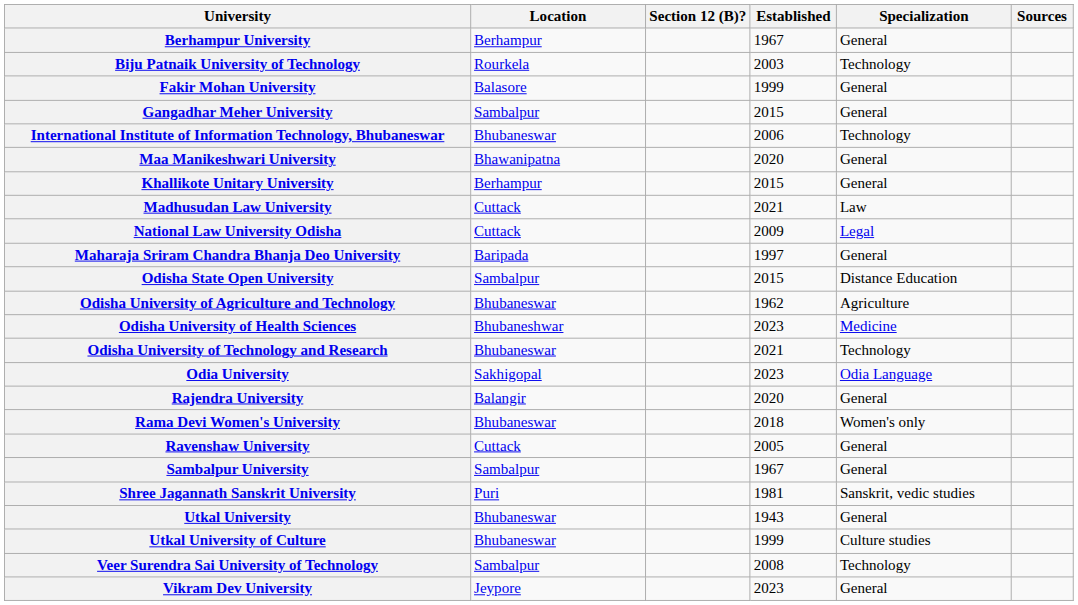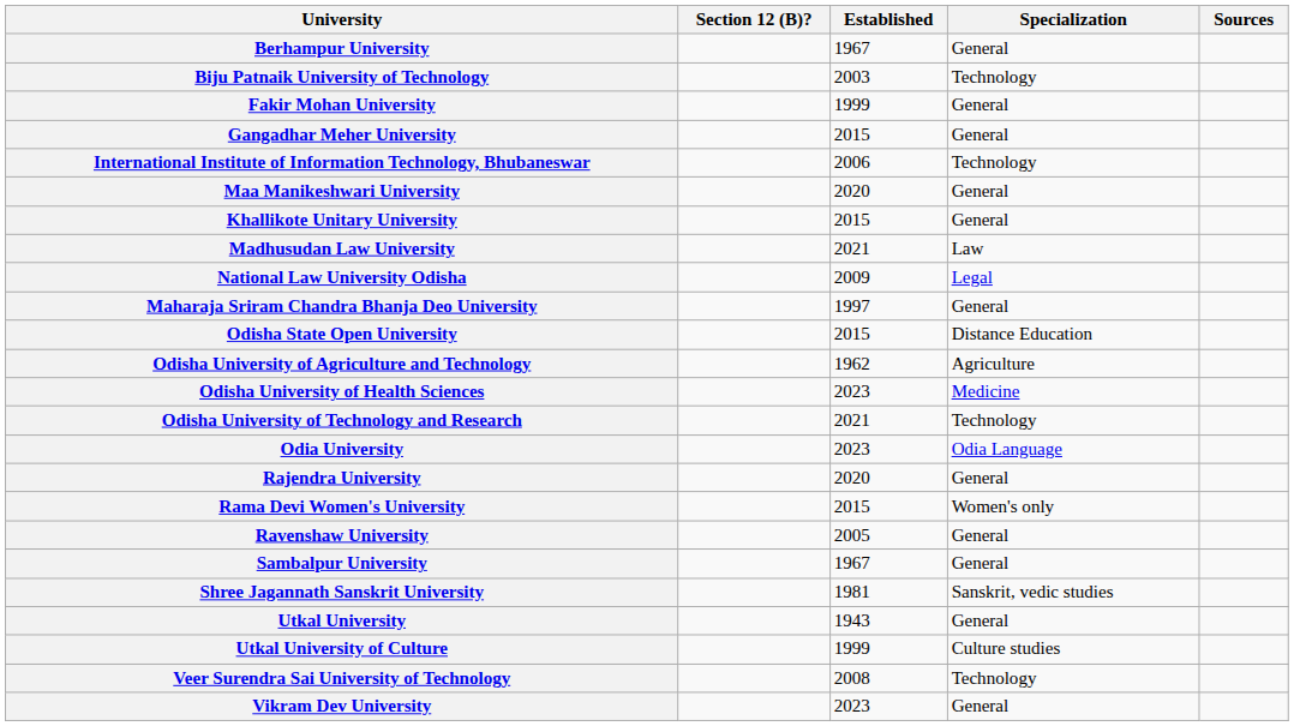 <table class="wikitable sortable collapsible plainrowheaders" border="1" style="text-align:left; width:90%">
 <tr>
 <th scope="col" style="width: 40%;">University</th>
-<th scope="col" style="width: 15%;">Location</th>
 <th scope="col" style="width: 9%;">Section 12 (B)?</th>
 <th scope="col" style="width: 5%;">Established</th>
 <th scope="col" style="width: 15%;">Specialization</th>
 <th scope="col" style="width: 5%;" class="unsortable">Sources</th>
 </tr>
 <tr>
 <th scope="row"><a href='#'>Berhampur University</a></th>
-<td><a href='#'>Berhampur</a></td>
 <td></td>
 <td>1967</td>
 <td>General</td>
 <td></td>
 </tr>
 <tr>
 <th scope="row"><a href='#'>Biju Patnaik University of Technology</a></th>
-<td><a href='#'>Rourkela</a></td>
 <td></td>
 <td>2003</td>
 <td>Technology</td>
 <td></td>
 </tr>
 <tr>
 <th scope="row"><a href='#'>Fakir Mohan University</a></th>
-<td><a href='#'>Balasore</a></td>
 <td></td>
 <td>1999</td>
 <td>General</td>
 <td></td>
 </tr>
 <tr>
 <th scope="row"><a href='#'>Gangadhar Meher University</a></th>
-<td><a href='#'>Sambalpur</a></td>
 <td></td>
 <td>2015</td>
 <td>General</td>
 <td></td>
 </tr>
 <tr>
 <th scope="row"><a href='#'>International Institute of Information Technology, Bhubaneswar</a></th>
-<td><a href='#'>Bhubaneswar</a></td>
 <td></td>
 <td>2006</td>
 <td>Technology</td>
 <td></td>
 </tr>
 <tr>
 <th scope="row"><a href='#'>Maa Manikeshwari University</a></th>
-<td><a href='#'>Bhawanipatna</a></td>
 <td></td>
 <td>2020</td>
 <td>General</td>
 <td></td>
 </tr>
 <tr>
 <th scope="row"><a href='#'>Khallikote Unitary University</a></th>
-<td><a href='#'>Berhampur</a></td>
 <td></td>
 <td>2015</td>
 <td>General</td>
 <td></td>
 </tr>
 <tr>
 <th scope="row"><a href='#'>Madhusudan Law University</a></th>
-<td><a href='#'>Cuttack</a></td>
 <td></td>
 <td>2021</td>
 <td>Law</td>
 <td></td>
 </tr>
 <tr>
 <th scope="row"><a href='#'>National Law University Odisha</a></th>
-<td><a href='#'>Cuttack</a></td>
 <td></td>
 <td>2009</td>
 <td><a href='#'>Legal</a></td>
 <td></td>
 </tr>
 <tr>
 <th scope="row"><a href='#'>Maharaja Sriram Chandra Bhanja Deo University</a></th>
-<td><a href='#'>Baripada</a></td>
 <td></td>
 <td>1997</td>
 <td>General</td>
 <td></td>
 </tr>
 <tr>
 <th scope="row"><a href='#'>Odisha State Open University</a></th>
-<td><a href='#'>Sambalpur</a></td>
 <td></td>
 <td>2015</td>
 <td>Distance Education</td>
 <td></td>
 </tr>
 <tr>
 <th scope="row"><a href='#'>Odisha University of Agriculture and Technology</a></th>
-<td><a href='#'>Bhubaneswar</a></td>
 <td></td>
 <td>1962</td>
 <td>Agriculture</td>
 <td></td>
 </tr>
 <tr>
 <th scope="row"><a href='#'>Odisha University of Health Sciences</a></th>
-<td><a href='#'>Bhubaneshwar</a></td>
 <td></td>
 <td>2023</td>
 <td><a href='#'>Medicine</a></td>
 <td></td>
 </tr>
 <tr>
 <th scope="row"><a href='#'>Odisha University of Technology and Research</a></th>
-<td><a href='#'>Bhubaneswar</a></td>
 <td></td>
 <td>2021</td>
 <td>Technology</td>
 <td></td>
 </tr>
 <tr>
 <th scope="row"><a href='#'>Odia University</a></th>
-<td><a href='#'>Sakhigopal</a></td>
 <td></td>
 <td>2023</td>
 <td><a href='#'>Odia Language</a></td>
 <td></td>
 </tr>
 <tr>
 <th scope="row"><a href='#'>Rajendra University</a></th>
-<td><a href='#'>Balangir</a></td>
 <td></td>
 <td>2020</td>
 <td>General</td>
 <td></td>
 </tr>
 <tr>
 <th scope="row"><a href='#'>Rama Devi Women's University</a></th>
-<td><a href='#'>Bhubaneswar</a></td>
 <td></td>
-<td>2018</td>
+<td>2015</td>
 <td>Women's only</td>
 <td></td>
 </tr>
 <tr>
 <th scope="row"><a href='#'>Ravenshaw University</a></th>
-<td><a href='#'>Cuttack</a></td>
 <td></td>
 <td>2005</td>
 <td>General</td>
 <td></td>
 </tr>
 <tr>
 <th scope="row"><a href='#'>Sambalpur University</a></th>
-<td><a href='#'>Sambalpur</a></td>
 <td></td>
 <td>1967</td>
 <td>General</td>
 <td></td>
 </tr>
 <tr>
 <th scope="row"><a href='#'>Shree Jagannath Sanskrit University</a></th>
-<td><a href='#'>Puri</a></td>
 <td></td>
 <td>1981</td>
 <td>Sanskrit, vedic studies</td>
 <td></td>
 </tr>
 <tr>
 <th scope="row"><a href='#'>Utkal University</a></th>
-<td><a href='#'>Bhubaneswar</a></td>
 <td></td>
 <td>1943</td>
 <td>General</td>
 <td></td>
 </tr>
 <tr>
 <th scope="row"><a href='#'>Utkal University of Culture</a></th>
-<td><a href='#'>Bhubaneswar</a></td>
 <td></td>
 <td>1999</td>
 <td>Culture studies</td>
 <td></td>
 </tr>
 <tr>
 <th scope="row"><a href='#'>Veer Surendra Sai University of Technology</a></th>
-<td><a href='#'>Sambalpur</a></td>
 <td></td>
 <td>2008</td>
 <td>Technology</td>
 <td></td>
 </tr>
 <tr>
 <th scope="row"><a href='#'>Vikram Dev University</a></th>
-<td><a href='#'>Jeypore</a></td>
 <td></td>
 <td>2023</td>
 <td>General</td>
 <td></td>
 </tr>
 </table>
